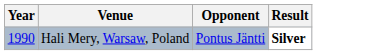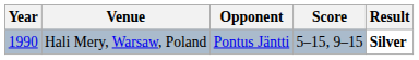 <table class="sortable wikitable" style="font-size: 90%;">
 <tr>
 <th>Year</th>
 <th>Venue</th>
 <th>Opponent</th>
+<th>Score</th>
 <th>Result</th>
 </tr>
 <tr style="background:#AABBCC">
 <td align="center"><a href='#'>1990</a></td>
 <td align="left">Hali Mery, <a href='#'>Warsaw</a>, Poland</td>
 <td align="left"> <a href='#'>Pontus Jäntti</a></td>
+<td align="left">5–15, 9–15</td>
 <td style="text-align:left; background:white"> <strong>Silver</strong></td>
 </tr>
 </table>
